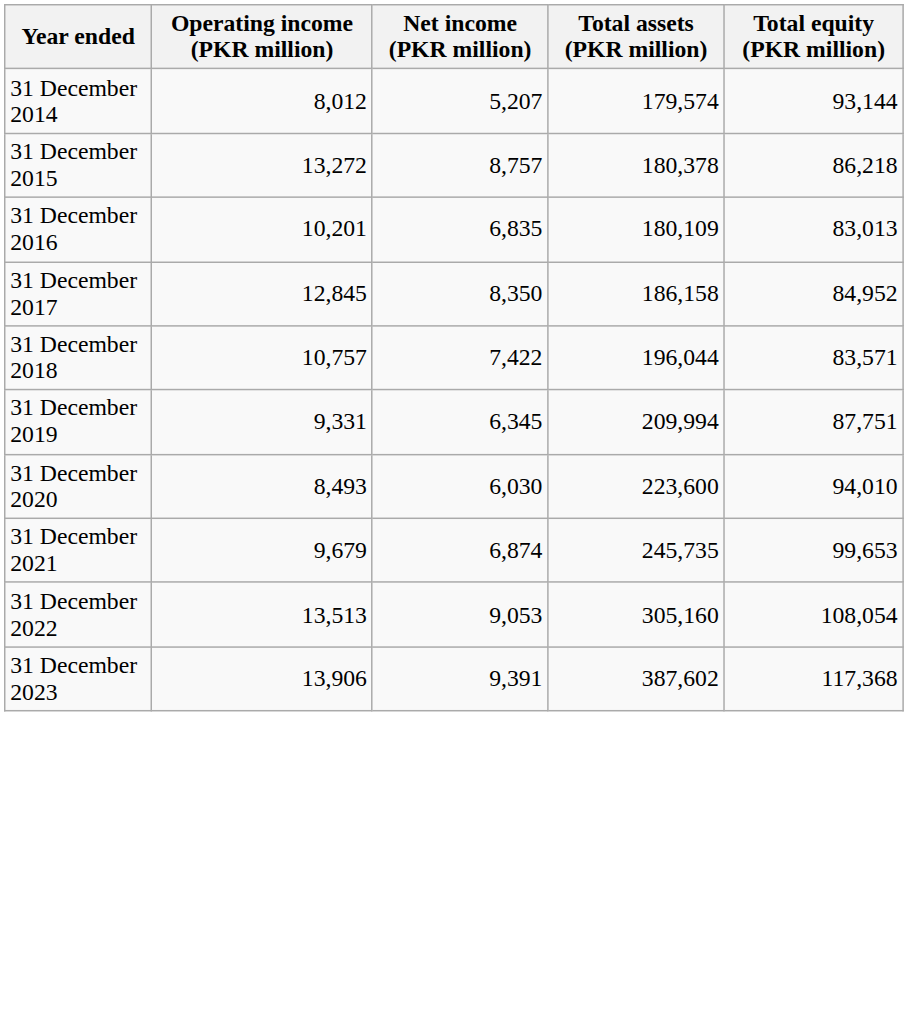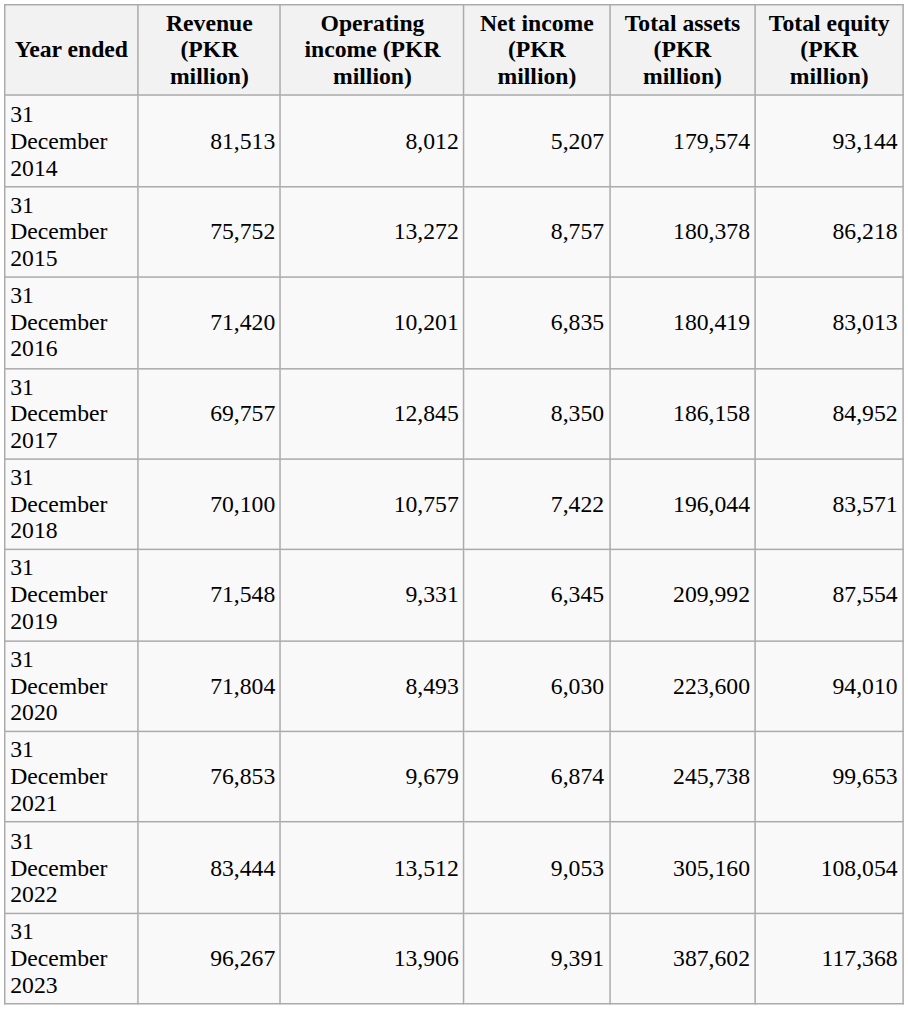 <table class="wikitable">
 <tr>
 <th>Year ended</th>
+<th>Revenue (PKR million)</th>
 <th>Operating income (PKR million)</th>
 <th>Net income (PKR million)</th>
 <th>Total assets (PKR million)</th>
 <th>Total equity (PKR million)</th>
 </tr>
 <tr>
 <td>31 December 2014</td>
+<td align=right>81,513</td>
 <td align=right>8,012</td>
 <td align=right>5,207</td>
 <td align=right>179,574</td>
 <td align=right>93,144</td>
 </tr>
 <tr>
 <td>31 December 2015</td>
+<td align=right>75,752</td>
 <td align=right>13,272</td>
 <td align=right>8,757</td>
 <td align=right>180,378</td>
 <td align=right>86,218</td>
 </tr>
 <tr>
 <td>31 December 2016</td>
+<td align=right>71,420</td>
 <td align=right>10,201</td>
 <td align=right>6,835</td>
-<td align=right>180,109</td>
+<td align=right>180,419</td>
 <td align=right>83,013</td>
 </tr>
 <tr>
 <td>31 December 2017</td>
+<td align=right>69,757</td>
 <td align=right>12,845</td>
 <td align=right>8,350</td>
 <td align=right>186,158</td>
 <td align=right>84,952</td>
 </tr>
 <tr>
 <td>31 December 2018</td>
+<td align=right>70,100</td>
 <td align=right>10,757</td>
 <td align=right>7,422</td>
 <td align=right>196,044</td>
 <td align=right>83,571</td>
 </tr>
 <tr>
 <td>31 December 2019</td>
+<td align=right>71,548</td>
 <td align=right>9,331</td>
 <td align=right>6,345</td>
-<td align=right>209,994</td>
-<td align=right>87,751</td>
+<td align=right>209,992</td>
+<td align=right>87,554</td>
 </tr>
 <tr>
 <td>31 December 2020</td>
+<td align=right>71,804</td>
 <td align=right>8,493</td>
 <td align=right>6,030</td>
 <td align=right>223,600</td>
 <td align=right>94,010</td>
 </tr>
 <tr>
 <td>31 December 2021</td>
+<td align=right>76,853</td>
 <td align=right>9,679</td>
 <td align=right>6,874</td>
-<td align=right>245,735</td>
+<td align=right>245,738</td>
 <td align=right>99,653</td>
 </tr>
 <tr>
 <td>31 December 2022</td>
-<td align=right>13,513</td>
+<td align=right>83,444</td>
+<td align=right>13,512</td>
 <td align=right>9,053</td>
 <td align=right>305,160</td>
 <td align=right>108,054</td>
 </tr>
 <tr>
 <td>31 December 2023</td>
+<td align=right>96,267</td>
 <td align=right>13,906</td>
 <td align=right>9,391</td>
 <td align=right>387,602</td>
 <td align=right>117,368</td>
 </tr>
 </table>
